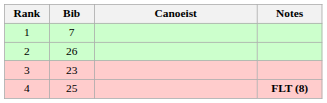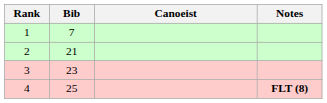 <table class="wikitable" style="font-size:90%; text-align:center">
 <tr>
 <th width="50">Rank</th>
 <th width="50">Bib</th>
 <th width="200">Canoeist</th>
 <th width="75">Notes</th>
 </tr>
 <tr bgcolor="#CCFFCC">
 <td>1</td>
 <td>7</td>
 <td align="left"></td>
 <td></td>
 </tr>
 <tr bgcolor="#CCFFCC">
 <td>2</td>
-<td>26</td>
+<td>21</td>
 <td align="left"></td>
 <td></td>
 </tr>
 <tr bgcolor="#FFCCCC">
 <td>3</td>
 <td>23</td>
 <td align="left"></td>
 <td></td>
 </tr>
 <tr bgcolor="#FFCCCC">
 <td>4</td>
 <td>25</td>
 <td align="left"></td>
 <td><strong>FLT (8)</strong></td>
 </tr>
 </table>
